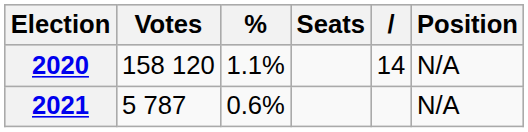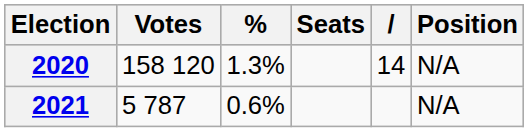 <table class="wikitable">
 <tr>
 <th>Election</th>
 <th><strong>Votes</strong></th>
 <th><strong>%</strong></th>
 <th><strong>Seats</strong></th>
 <th>/</th>
 <th>Position</th>
 </tr>
 <tr>
 <th><a href='#'>2020</a></th>
 <td>158 120</td>
-<td>1.1%</td>
+<td>1.3%</td>
 <td></td>
 <td> 14</td>
 <td>N/A</td>
 </tr>
 <tr>
 <th><a href='#'>2021</a></th>
 <td>5 787</td>
 <td>0.6%</td>
 <td></td>
 <td></td>
 <td>N/A</td>
 </tr>
 </table>
